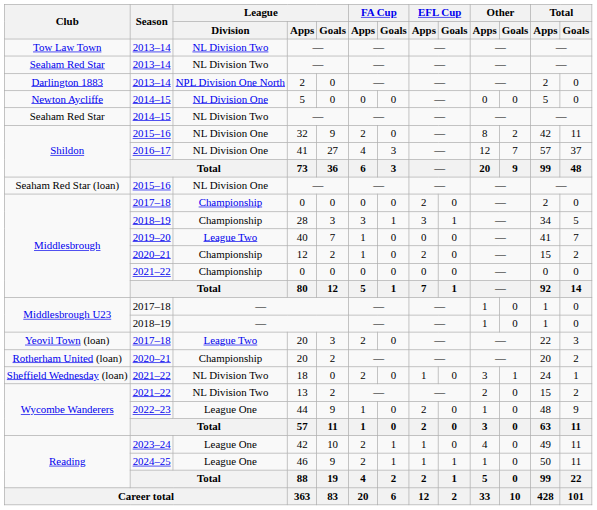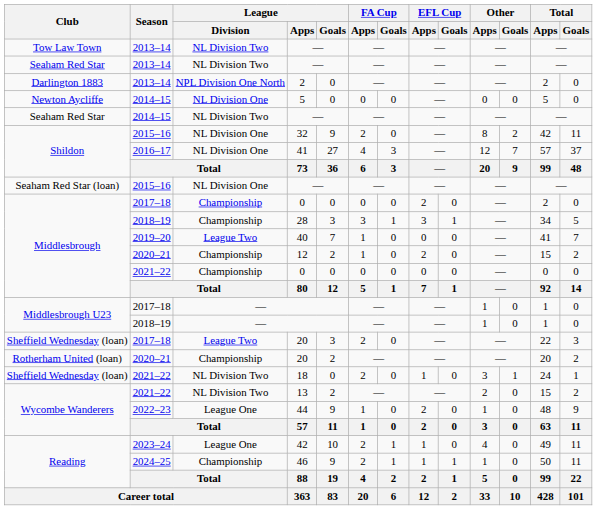 <table class="wikitable" style="text-align: center;">
 <tr>
 <th rowspan=2>Club</th>
 <th rowspan=2>Season</th>
 <th colspan=3>League</th>
 <th colspan=2><a href='#'>FA Cup</a></th>
 <th colspan=2><a href='#'>EFL Cup</a></th>
 <th colspan=2>Other</th>
 <th colspan=2>Total</th>
 </tr>
 <tr>
 <th>Division</th>
 <th>Apps</th>
 <th>Goals</th>
 <th>Apps</th>
 <th>Goals</th>
 <th>Apps</th>
 <th>Goals</th>
 <th>Apps</th>
 <th>Goals</th>
 <th>Apps</th>
 <th>Goals</th>
 </tr>
 <tr>
 <td><a href='#'>Tow Law Town</a></td>
 <td><a href='#'>2013–14</a></td>
 <td><a href='#'>NL Division Two</a></td>
 <td colspan=2>—</td>
 <td colspan=2>—</td>
 <td colspan=2>—</td>
 <td colspan=2>—</td>
 <td colspan=2>—</td>
 </tr>
 <tr>
 <td><a href='#'>Seaham Red Star</a></td>
 <td><a href='#'>2013–14</a></td>
 <td>NL Division Two</td>
 <td colspan=2>—</td>
 <td colspan=2>—</td>
 <td colspan=2>—</td>
 <td colspan=2>—</td>
 <td colspan=2>—</td>
 </tr>
 <tr>
 <td><a href='#'>Darlington 1883</a></td>
 <td><a href='#'>2013–14</a></td>
 <td><a href='#'>NPL Division One North</a></td>
 <td>2</td>
 <td>0</td>
 <td colspan=2>—</td>
 <td colspan=2>—</td>
 <td colspan=2>—</td>
 <td>2</td>
 <td>0</td>
 </tr>
 <tr>
 <td><a href='#'>Newton Aycliffe</a></td>
 <td><a href='#'>2014–15</a></td>
 <td><a href='#'>NL Division One</a></td>
 <td>5</td>
 <td>0</td>
 <td>0</td>
 <td>0</td>
 <td colspan=2>—</td>
 <td>0</td>
 <td>0</td>
 <td>5</td>
 <td>0</td>
 </tr>
 <tr>
 <td>Seaham Red Star</td>
 <td><a href='#'>2014–15</a></td>
 <td>NL Division Two</td>
 <td colspan=2>—</td>
 <td colspan=2>—</td>
 <td colspan=2>—</td>
 <td colspan=2>—</td>
 <td colspan=2>—</td>
 </tr>
 <tr>
 <td rowspan=3><a href='#'>Shildon</a></td>
 <td><a href='#'>2015–16</a></td>
 <td>NL Division One</td>
 <td>32</td>
 <td>9</td>
 <td>2</td>
 <td>0</td>
 <td colspan=2>—</td>
 <td>8</td>
 <td>2</td>
 <td>42</td>
 <td>11</td>
 </tr>
 <tr>
 <td><a href='#'>2016–17</a></td>
 <td>NL Division One</td>
 <td>41</td>
 <td>27</td>
 <td>4</td>
 <td>3</td>
 <td colspan=2>—</td>
 <td>12</td>
 <td>7</td>
 <td>57</td>
 <td>37</td>
 </tr>
 <tr>
 <th colspan=2>Total</th>
 <th>73</th>
 <th>36</th>
 <th>6</th>
 <th>3</th>
 <th colspan=2>—</th>
 <th>20</th>
 <th>9</th>
 <th>99</th>
 <th>48</th>
 </tr>
 <tr>
 <td>Seaham Red Star (loan)</td>
 <td><a href='#'>2015–16</a></td>
 <td>NL Division One</td>
 <td colspan=2>—</td>
 <td colspan=2>—</td>
 <td colspan=2>—</td>
 <td colspan=2>—</td>
 <td colspan=2>—</td>
 </tr>
 <tr>
 <td rowspan=6><a href='#'>Middlesbrough</a></td>
 <td><a href='#'>2017–18</a></td>
 <td><a href='#'>Championship</a></td>
 <td>0</td>
 <td>0</td>
 <td>0</td>
 <td>0</td>
 <td>2</td>
 <td>0</td>
 <td colspan=2>—</td>
 <td>2</td>
 <td>0</td>
 </tr>
 <tr>
 <td><a href='#'>2018–19</a></td>
 <td>Championship</td>
 <td>28</td>
 <td>3</td>
 <td>3</td>
 <td>1</td>
 <td>3</td>
 <td>1</td>
 <td colspan=2>—</td>
 <td>34</td>
 <td>5</td>
 </tr>
 <tr>
 <td><a href='#'>2019–20</a></td>
 <td><a href='#'>League Two</a></td>
 <td>40</td>
 <td>7</td>
 <td>1</td>
 <td>0</td>
 <td>0</td>
 <td>0</td>
 <td colspan=2>—</td>
 <td>41</td>
 <td>7</td>
 </tr>
 <tr>
 <td><a href='#'>2020–21</a></td>
 <td>Championship</td>
 <td>12</td>
 <td>2</td>
 <td>1</td>
 <td>0</td>
 <td>2</td>
 <td>0</td>
 <td colspan=2>—</td>
 <td>15</td>
 <td>2</td>
 </tr>
 <tr>
 <td><a href='#'>2021–22</a></td>
 <td>Championship</td>
 <td>0</td>
 <td>0</td>
 <td>0</td>
 <td>0</td>
 <td>0</td>
 <td>0</td>
 <td colspan=2>—</td>
 <td>0</td>
 <td>0</td>
 </tr>
 <tr>
 <th colspan=2>Total</th>
 <th>80</th>
 <th>12</th>
 <th>5</th>
 <th>1</th>
 <th>7</th>
 <th>1</th>
 <th colspan=2>—</th>
 <th>92</th>
 <th>14</th>
 </tr>
 <tr>
 <td rowspan=2><a href='#'>Middlesbrough U23</a></td>
 <td>2017–18</td>
 <td colspan=3>—</td>
 <td colspan=2>—</td>
 <td colspan=2>—</td>
 <td>1</td>
 <td>0</td>
 <td>1</td>
 <td>0</td>
 </tr>
 <tr>
 <td>2018–19</td>
 <td colspan=3>—</td>
 <td colspan=2>—</td>
 <td colspan=2>—</td>
 <td>1</td>
 <td>0</td>
 <td>1</td>
 <td>0</td>
 </tr>
 <tr>
-<td><a href='#'>Yeovil Town</a> (loan)</td>
+<td><a href='#'>Sheffield Wednesday</a> (loan)</td>
 <td><a href='#'>2017–18</a></td>
 <td><a href='#'>League Two</a></td>
 <td>20</td>
 <td>3</td>
 <td>2</td>
 <td>0</td>
 <td colspan=2>—</td>
 <td colspan=2>—</td>
 <td>22</td>
 <td>3</td>
 </tr>
 <tr>
 <td><a href='#'>Rotherham United</a> (loan)</td>
 <td><a href='#'>2020–21</a></td>
 <td>Championship</td>
 <td>20</td>
 <td>2</td>
 <td colspan=2>—</td>
 <td colspan=2>—</td>
 <td colspan=2>—</td>
 <td>20</td>
 <td>2</td>
 </tr>
 <tr>
 <td><a href='#'>Sheffield Wednesday</a> (loan)</td>
 <td><a href='#'>2021–22</a></td>
 <td>NL Division Two</td>
 <td>18</td>
 <td>0</td>
 <td>2</td>
 <td>0</td>
 <td>1</td>
 <td>0</td>
 <td>3</td>
 <td>1</td>
 <td>24</td>
 <td>1</td>
 </tr>
 <tr>
 <td rowspan=3><a href='#'>Wycombe Wanderers</a></td>
 <td><a href='#'>2021–22</a></td>
 <td>NL Division Two</td>
 <td>13</td>
 <td>2</td>
 <td colspan=2>—</td>
 <td colspan=2>—</td>
 <td>2</td>
 <td>0</td>
 <td>15</td>
 <td>2</td>
 </tr>
 <tr>
 <td><a href='#'>2022–23</a></td>
 <td>League One</td>
 <td>44</td>
 <td>9</td>
 <td>1</td>
 <td>0</td>
 <td>2</td>
 <td>0</td>
 <td>1</td>
 <td>0</td>
 <td>48</td>
 <td>9</td>
 </tr>
 <tr>
 <th colspan=2>Total</th>
 <th>57</th>
 <th>11</th>
 <th>1</th>
 <th>0</th>
 <th>2</th>
 <th>0</th>
 <th>3</th>
 <th>0</th>
 <th>63</th>
 <th>11</th>
 </tr>
 <tr>
 <td rowspan=3><a href='#'>Reading</a></td>
 <td><a href='#'>2023–24</a></td>
 <td>League One</td>
 <td>42</td>
 <td>10</td>
 <td>2</td>
 <td>1</td>
 <td>1</td>
 <td>0</td>
 <td>4</td>
 <td>0</td>
 <td>49</td>
 <td>11</td>
 </tr>
 <tr>
 <td><a href='#'>2024–25</a></td>
-<td>League One</td>
+<td>Championship</td>
 <td>46</td>
 <td>9</td>
 <td>2</td>
 <td>1</td>
 <td>1</td>
 <td>1</td>
 <td>1</td>
 <td>0</td>
 <td>50</td>
 <td>11</td>
 </tr>
 <tr>
 <th colspan=2>Total</th>
 <th>88</th>
 <th>19</th>
 <th>4</th>
 <th>2</th>
 <th>2</th>
 <th>1</th>
 <th>5</th>
 <th>0</th>
 <th>99</th>
 <th>22</th>
 </tr>
 <tr>
 <th colspan=3>Career total</th>
 <th>363</th>
 <th>83</th>
 <th>20</th>
 <th>6</th>
 <th>12</th>
 <th>2</th>
 <th>33</th>
 <th>10</th>
 <th>428</th>
 <th>101</th>
 </tr>
 </table>
